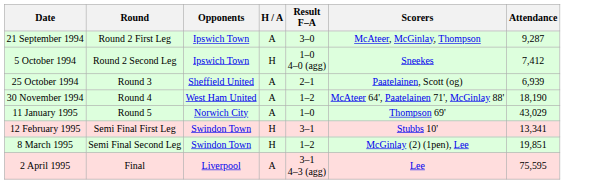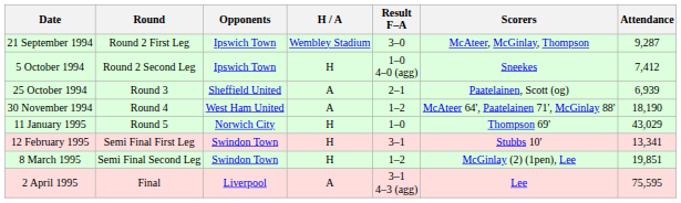 <table class="wikitable" style="text-align:center">
 <tr>
 <th>Date</th>
 <th>Round</th>
 <th>Opponents</th>
 <th>H / A</th>
 <th>Result<br>F–A</th>
 <th>Scorers</th>
 <th>Attendance</th>
 </tr>
 <tr bgcolor="#ddffdd">
 <td>21 September 1994</td>
 <td>Round 2 First Leg</td>
 <td><a href='#'>Ipswich Town</a></td>
-<td>A</td>
+<td><a href='#'>Wembley Stadium</a></td>
 <td>3–0</td>
 <td><a href='#'>McAteer</a>, <a href='#'>McGinlay</a>, <a href='#'>Thompson</a></td>
 <td>9,287</td>
 </tr>
 <tr bgcolor="#ddffdd">
 <td>5 October 1994</td>
 <td>Round 2 Second Leg</td>
 <td><a href='#'>Ipswich Town</a></td>
 <td>H</td>
 <td>1–0<br>4–0 (agg)</td>
 <td><a href='#'>Sneekes</a></td>
 <td>7,412</td>
 </tr>
 <tr bgcolor="#ddffdd">
 <td>25 October 1994</td>
 <td>Round 3</td>
 <td><a href='#'>Sheffield United</a></td>
 <td>A</td>
 <td>2–1</td>
 <td><a href='#'>Paatelainen</a>, Scott (og)</td>
 <td>6,939</td>
 </tr>
 <tr bgcolor="#ddffdd">
 <td>30 November 1994</td>
 <td>Round 4</td>
 <td><a href='#'>West Ham United</a></td>
 <td>A</td>
 <td>1–2</td>
 <td><a href='#'>McAteer</a> 64', <a href='#'>Paatelainen</a> 71', <a href='#'>McGinlay</a> 88'</td>
 <td>18,190</td>
 </tr>
 <tr bgcolor="#ddffdd">
 <td>11 January 1995</td>
 <td>Round 5</td>
 <td><a href='#'>Norwich City</a></td>
-<td>A</td>
+<td>H</td>
 <td>1–0</td>
 <td><a href='#'>Thompson</a> 69'</td>
 <td>43,029</td>
 </tr>
 <tr bgcolor="#ffdddd">
 <td>12 February 1995</td>
 <td>Semi Final First Leg</td>
 <td><a href='#'>Swindon Town</a></td>
 <td>H</td>
 <td>3–1</td>
 <td><a href='#'>Stubbs</a> 10'</td>
 <td>13,341</td>
 </tr>
 <tr bgcolor="#ddffdd">
 <td>8 March 1995</td>
 <td>Semi Final Second Leg</td>
 <td><a href='#'>Swindon Town</a></td>
 <td>H</td>
 <td>1–2</td>
 <td><a href='#'>McGinlay</a> (2) (1pen), <a href='#'>Lee</a></td>
 <td>19,851</td>
 </tr>
 <tr bgcolor="#ffdddd">
 <td>2 April 1995</td>
 <td>Final</td>
 <td><a href='#'>Liverpool</a></td>
 <td>A</td>
 <td>3–1<br>4–3 (agg)</td>
 <td><a href='#'>Lee</a></td>
 <td>75,595</td>
 </tr>
 </table>
